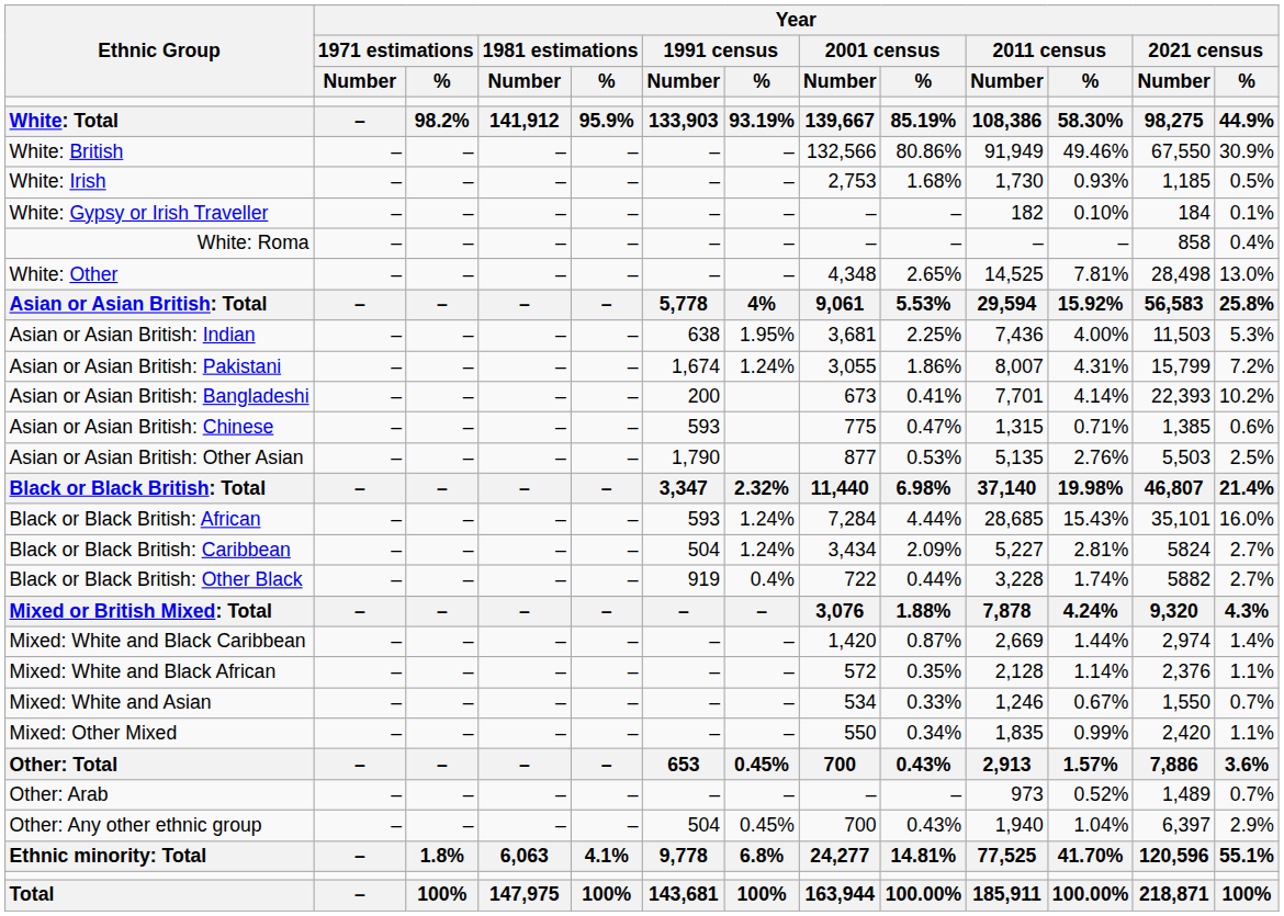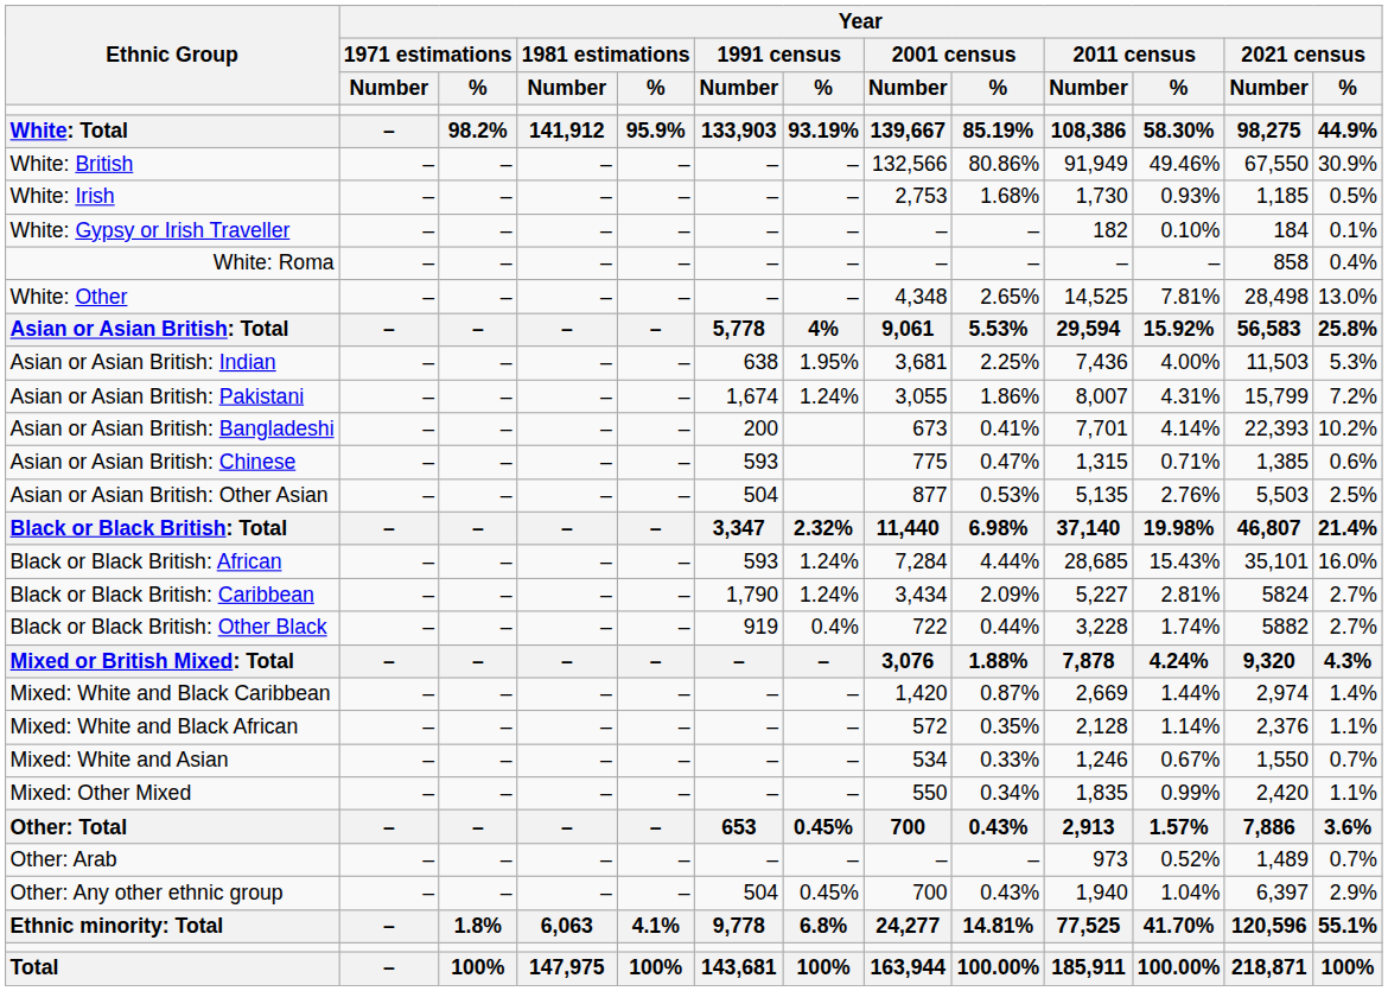 <table class="wikitable sortable" style="text-align:right">
 <tr>
 <th rowspan="3">Ethnic Group</th>
 <th colspan="12">Year</th>
 </tr>
 <tr>
 <th colspan="2">1971 estimations</th>
 <th colspan="2">1981 estimations</th>
 <th colspan="2">1991 census</th>
 <th colspan="2">2001 census</th>
 <th colspan="2">2011 census</th>
 <th colspan="2">2021 census</th>
 </tr>
 <tr>
 <th>Number</th>
 <th>%</th>
 <th>Number</th>
 <th>%</th>
 <th>Number</th>
 <th>%</th>
 <th>Number</th>
 <th>%</th>
 <th>Number</th>
 <th>%</th>
 <th>Number</th>
 <th>%</th>
 </tr>
 <tr>
 <td></td>
 <td></td>
 <td></td>
 <td></td>
 <td></td>
 <td></td>
 <td></td>
 <td></td>
 <td></td>
 <td></td>
 <td></td>
 <td></td>
 <td></td>
 </tr>
 <tr>
 <th style="text-align:left"><a href='#'>White</a>: Total</th>
 <th>–</th>
 <th>98.2%</th>
 <th>141,912</th>
 <th>95.9%</th>
 <th>133,903</th>
 <th>93.19%</th>
 <th>139,667</th>
 <th>85.19%</th>
 <th>108,386</th>
 <th>58.30%</th>
 <th>98,275</th>
 <th>44.9%</th>
 </tr>
 <tr>
 <td style="text-align:left">White: <a href='#'>British</a></td>
 <td>–</td>
 <td>–</td>
 <td>–</td>
 <td>–</td>
 <td>–</td>
 <td>–</td>
 <td>132,566</td>
 <td>80.86%</td>
 <td>91,949</td>
 <td>49.46%</td>
 <td>67,550</td>
 <td>30.9%</td>
 </tr>
 <tr>
 <td style="text-align:left">White: <a href='#'>Irish</a></td>
 <td>–</td>
 <td>–</td>
 <td>–</td>
 <td>–</td>
 <td>–</td>
 <td>–</td>
 <td>2,753</td>
 <td>1.68%</td>
 <td>1,730</td>
 <td>0.93%</td>
 <td>1,185</td>
 <td>0.5%</td>
 </tr>
 <tr>
 <td style="text-align:left">White: <a href='#'>Gypsy or Irish Traveller</a></td>
 <td>–</td>
 <td>–</td>
 <td>–</td>
 <td>–</td>
 <td>–</td>
 <td>–</td>
 <td>–</td>
 <td>–</td>
 <td>182</td>
 <td>0.10%</td>
 <td>184</td>
 <td>0.1%</td>
 </tr>
 <tr>
 <td>White: Roma</td>
 <td>–</td>
 <td>–</td>
 <td>–</td>
 <td>–</td>
 <td>–</td>
 <td>–</td>
 <td>–</td>
 <td>–</td>
 <td>–</td>
 <td>–</td>
 <td>858</td>
 <td>0.4%</td>
 </tr>
 <tr>
 <td style="text-align:left">White: <a href='#'>Other</a></td>
 <td>–</td>
 <td>–</td>
 <td>–</td>
 <td>–</td>
 <td>–</td>
 <td>–</td>
 <td>4,348</td>
 <td>2.65%</td>
 <td>14,525</td>
 <td>7.81%</td>
 <td>28,498</td>
 <td>13.0%</td>
 </tr>
 <tr>
 <th style="text-align:left"><a href='#'>Asian or Asian British</a>: Total</th>
 <th>–</th>
 <th>–</th>
 <th>–</th>
 <th>–</th>
 <th>5,778</th>
 <th>4%</th>
 <th>9,061</th>
 <th>5.53%</th>
 <th>29,594</th>
 <th>15.92%</th>
 <th>56,583</th>
 <th>25.8%</th>
 </tr>
 <tr>
 <td style="text-align:left">Asian or Asian British: <a href='#'>Indian</a></td>
 <td>–</td>
 <td>–</td>
 <td>–</td>
 <td>–</td>
 <td>638</td>
 <td>1.95%</td>
 <td>3,681</td>
 <td>2.25%</td>
 <td>7,436</td>
 <td>4.00%</td>
 <td>11,503</td>
 <td>5.3%</td>
 </tr>
 <tr>
 <td style="text-align:left">Asian or Asian British: <a href='#'>Pakistani</a></td>
 <td>–</td>
 <td>–</td>
 <td>–</td>
 <td>–</td>
 <td>1,674</td>
 <td>1.24%</td>
 <td>3,055</td>
 <td>1.86%</td>
 <td>8,007</td>
 <td>4.31%</td>
 <td>15,799</td>
 <td>7.2%</td>
 </tr>
 <tr>
 <td style="text-align:left">Asian or Asian British: <a href='#'>Bangladeshi</a></td>
 <td>–</td>
 <td>–</td>
 <td>–</td>
 <td>–</td>
 <td>200</td>
 <td></td>
 <td>673</td>
 <td>0.41%</td>
 <td>7,701</td>
 <td>4.14%</td>
 <td>22,393</td>
 <td>10.2%</td>
 </tr>
 <tr>
 <td style="text-align:left">Asian or Asian British: <a href='#'>Chinese</a></td>
 <td>–</td>
 <td>–</td>
 <td>–</td>
 <td>–</td>
 <td>593</td>
 <td></td>
 <td>775</td>
 <td>0.47%</td>
 <td>1,315</td>
 <td>0.71%</td>
 <td>1,385</td>
 <td>0.6%</td>
 </tr>
 <tr>
 <td style="text-align:left">Asian or Asian British: Other Asian</td>
 <td>–</td>
 <td>–</td>
 <td>–</td>
 <td>–</td>
-<td>1,790</td>
+<td>504</td>
 <td></td>
 <td>877</td>
 <td>0.53%</td>
 <td>5,135</td>
 <td>2.76%</td>
 <td>5,503</td>
 <td>2.5%</td>
 </tr>
 <tr>
 <th style="text-align:left"><a href='#'>Black or Black British</a>: Total</th>
 <th>–</th>
 <th>–</th>
 <th>–</th>
 <th>–</th>
 <th>3,347</th>
 <th>2.32%</th>
 <th>11,440</th>
 <th>6.98%</th>
 <th>37,140</th>
 <th>19.98%</th>
 <th>46,807</th>
 <th>21.4%</th>
 </tr>
 <tr>
 <td style="text-align:left">Black or Black British: <a href='#'>African</a></td>
 <td>–</td>
 <td>–</td>
 <td>–</td>
 <td>–</td>
 <td>593</td>
 <td>1.24%</td>
 <td>7,284</td>
 <td>4.44%</td>
 <td>28,685</td>
 <td>15.43%</td>
 <td>35,101</td>
 <td>16.0%</td>
 </tr>
 <tr>
 <td style="text-align:left">Black or Black British: <a href='#'>Caribbean</a></td>
 <td>–</td>
 <td>–</td>
 <td>–</td>
 <td>–</td>
-<td>504</td>
+<td>1,790</td>
 <td>1.24%</td>
 <td>3,434</td>
 <td>2.09%</td>
 <td>5,227</td>
 <td>2.81%</td>
 <td>5824</td>
 <td>2.7%</td>
 </tr>
 <tr>
 <td style="text-align:left">Black or Black British: <a href='#'>Other Black</a></td>
 <td>–</td>
 <td>–</td>
 <td>–</td>
 <td>–</td>
 <td>919</td>
 <td>0.4%</td>
 <td>722</td>
 <td>0.44%</td>
 <td>3,228</td>
 <td>1.74%</td>
 <td>5882</td>
 <td>2.7%</td>
 </tr>
 <tr>
 <th style="text-align:left"><a href='#'>Mixed or British Mixed</a>: Total</th>
 <th>–</th>
 <th>–</th>
 <th>–</th>
 <th>–</th>
 <th>–</th>
 <th>–</th>
 <th>3,076</th>
 <th>1.88%</th>
 <th>7,878</th>
 <th>4.24%</th>
 <th>9,320</th>
 <th>4.3%</th>
 </tr>
 <tr>
 <td style="text-align:left">Mixed: White and Black Caribbean</td>
 <td>–</td>
 <td>–</td>
 <td>–</td>
 <td>–</td>
 <td>–</td>
 <td>–</td>
 <td>1,420</td>
 <td>0.87%</td>
 <td>2,669</td>
 <td>1.44%</td>
 <td>2,974</td>
 <td>1.4%</td>
 </tr>
 <tr>
 <td style="text-align:left">Mixed: White and Black African</td>
 <td>–</td>
 <td>–</td>
 <td>–</td>
 <td>–</td>
 <td>–</td>
 <td>–</td>
 <td>572</td>
 <td>0.35%</td>
 <td>2,128</td>
 <td>1.14%</td>
 <td>2,376</td>
 <td>1.1%</td>
 </tr>
 <tr>
 <td style="text-align:left">Mixed: White and Asian</td>
 <td>–</td>
 <td>–</td>
 <td>–</td>
 <td>–</td>
 <td>–</td>
 <td>–</td>
 <td>534</td>
 <td>0.33%</td>
 <td>1,246</td>
 <td>0.67%</td>
 <td>1,550</td>
 <td>0.7%</td>
 </tr>
 <tr>
 <td style="text-align:left">Mixed: Other Mixed</td>
 <td>–</td>
 <td>–</td>
 <td>–</td>
 <td>–</td>
 <td>–</td>
 <td>–</td>
 <td>550</td>
 <td>0.34%</td>
 <td>1,835</td>
 <td>0.99%</td>
 <td>2,420</td>
 <td>1.1%</td>
 </tr>
 <tr 5>
 <th style="text-align:left">Other: Total</th>
 <th>–</th>
 <th>–</th>
 <th>–</th>
 <th>–</th>
 <th>653</th>
 <th>0.45%</th>
 <th>700</th>
 <th>0.43%</th>
 <th>2,913</th>
 <th>1.57%</th>
 <th>7,886</th>
 <th>3.6%</th>
 </tr>
 <tr>
 <td style="text-align:left">Other: Arab</td>
 <td>–</td>
 <td>–</td>
 <td>–</td>
 <td>–</td>
 <td>–</td>
 <td>–</td>
 <td>–</td>
 <td>–</td>
 <td>973</td>
 <td>0.52%</td>
 <td>1,489</td>
 <td>0.7%</td>
 </tr>
 <tr>
 <td style="text-align:left">Other: Any other ethnic group</td>
 <td>–</td>
 <td>–</td>
 <td>–</td>
 <td>–</td>
 <td>504</td>
 <td>0.45%</td>
 <td>700</td>
 <td>0.43%</td>
 <td>1,940</td>
 <td>1.04%</td>
 <td>6,397</td>
 <td>2.9%</td>
 </tr>
 <tr>
 <th style="text-align:left">Ethnic minority: Total</th>
 <th>–</th>
 <th>1.8%</th>
 <th>6,063</th>
 <th>4.1%</th>
 <th>9,778</th>
 <th>6.8%</th>
 <th>24,277</th>
 <th>14.81%</th>
 <th>77,525</th>
 <th>41.70%</th>
 <th>120,596</th>
 <th>55.1%</th>
 </tr>
 <tr>
 <td></td>
 <td></td>
 <td></td>
 <td></td>
 <td></td>
 <td></td>
 <td></td>
 <td></td>
 <td></td>
 <td></td>
 <td></td>
 <td></td>
 <td></td>
 </tr>
 <tr>
 <th style="text-align:left">Total</th>
 <th>–</th>
 <th>100%</th>
 <th>147,975</th>
 <th>100%</th>
 <th>143,681</th>
 <th>100%</th>
 <th>163,944</th>
 <th>100.00%</th>
 <th>185,911</th>
 <th>100.00%</th>
 <th>218,871</th>
 <th>100%</th>
 </tr>
 </table>
